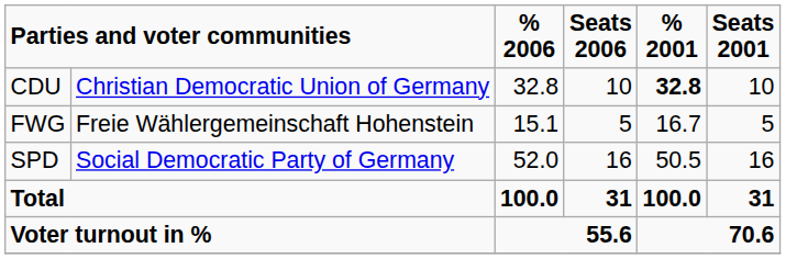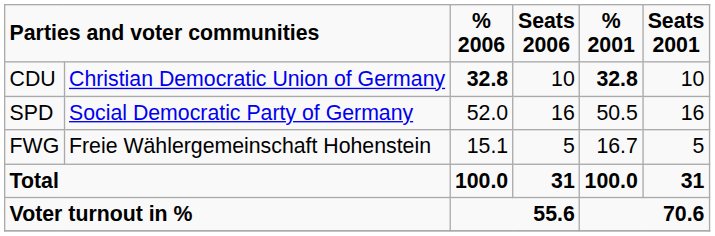 <table class="wikitable">
 <tr --  class="hintergrundfarbe5">
 <td colspan="2"><strong>Parties and voter communities</strong></td>
 <td align="center"><strong>%<br>2006</strong></td>
 <td align="center"><strong>Seats<br>2006</strong></td>
 <td align="center"><strong>%<br>2001</strong></td>
 <td align="center"><strong>Seats<br>2001</strong></td>
 </tr>
 <tr --->
 <td>CDU</td>
 <td><a href='#'>Christian Democratic Union of Germany</a></td>
-<td align="right">32.8</td>
+<td align="right"><strong>32.8</strong></td>
 <td align="right">10</td>
 <td align="right"><strong>32.8</strong></td>
 <td align="right">10</td>
+</tr>
+<tr --->
+<td>SPD</td>
+<td><a href='#'>Social Democratic Party of Germany</a></td>
+<td align="right">52.0</td>
+<td align="right">16</td>
+<td align="right">50.5</td>
+<td align="right">16</td>
 </tr>
 <tr --->
 <td>FWG</td>
 <td>Freie Wählergemeinschaft Hohenstein</td>
 <td align="right">15.1</td>
 <td align="right">5</td>
 <td align="right">16.7</td>
 <td align="right">5</td>
-</tr>
-<tr --->
-<td>SPD</td>
-<td><a href='#'>Social Democratic Party of Germany</a></td>
-<td align="right">52.0</td>
-<td align="right">16</td>
-<td align="right">50.5</td>
-<td align="right">16</td>
 </tr>
 <tr -- class="hintergrundfarbe5">
 <td colspan="2"><strong>Total</strong></td>
 <td align="right"><strong>100.0</strong></td>
 <td align="right"><strong>31</strong></td>
 <td align="right"><strong>100.0</strong></td>
 <td align="right"><strong>31</strong></td>
 </tr>
 <tr -- class="hintergrundfarbe5">
 <td colspan="2"><strong>Voter turnout in %</strong></td>
 <td colspan="2" align="right"><strong>55.6</strong></td>
 <td colspan="2" align="right"><strong>70.6</strong></td>
 </tr>
 <tr --->
 </tr>
 </table>
